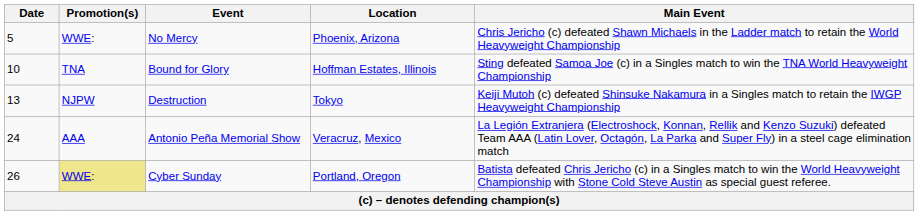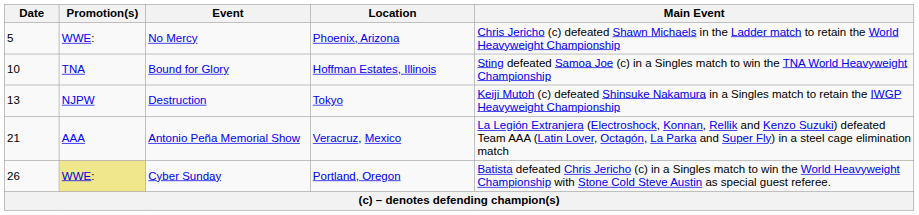 <table class="wikitable" style="width:100%;">
 <tr>
 <th width=5%>Date</th>
 <th width=5%>Promotion(s)</th>
 <th width=15%>Event</th>
 <th width=15%>Location</th>
 <th width=40%>Main Event</th>
 </tr>
 <tr>
 <td>5</td>
 <td><a href='#'>WWE</a>:<br></td>
 <td><a href='#'>No Mercy</a></td>
 <td><a href='#'>Phoenix, Arizona</a></td>
 <td><a href='#'>Chris Jericho</a> (c) defeated <a href='#'>Shawn Michaels</a> in the <a href='#'>Ladder match</a> to retain the <a href='#'>World Heavyweight Championship</a></td>
 </tr>
 <tr>
 <td>10</td>
 <td><a href='#'>TNA</a></td>
 <td><a href='#'>Bound for Glory</a></td>
 <td><a href='#'>Hoffman Estates, Illinois</a></td>
 <td><a href='#'>Sting</a> defeated <a href='#'>Samoa Joe</a> (c) in a Singles match to win the <a href='#'>TNA World Heavyweight Championship</a></td>
 </tr>
 <tr>
 <td>13</td>
 <td><a href='#'>NJPW</a></td>
 <td><a href='#'>Destruction</a></td>
 <td><a href='#'>Tokyo</a></td>
 <td><a href='#'>Keiji Mutoh</a> (c) defeated <a href='#'>Shinsuke Nakamura</a> in a Singles match to retain the <a href='#'>IWGP Heavyweight Championship</a></td>
 </tr>
 <tr>
-<td>24</td>
+<td>21</td>
 <td><a href='#'>AAA</a></td>
 <td><a href='#'>Antonio Peña Memorial Show</a></td>
 <td><a href='#'>Veracruz</a>, <a href='#'>Mexico</a></td>
 <td><a href='#'>La Legión Extranjera</a> (<a href='#'>Electroshock</a>, <a href='#'>Konnan</a>, <a href='#'>Rellik</a> and <a href='#'>Kenzo Suzuki</a>) defeated Team AAA (<a href='#'>Latin Lover</a>, <a href='#'>Octagón</a>, <a href='#'>La Parka</a> and <a href='#'>Super Fly</a>) in a steel cage elimination match</td>
 </tr>
 <tr>
 <td>26</td>
 <td style="background: khaki;"><a href='#'>WWE</a>:<br></td>
 <td><a href='#'>Cyber Sunday</a></td>
 <td><a href='#'>Portland, Oregon</a></td>
 <td><a href='#'>Batista</a> defeated <a href='#'>Chris Jericho</a> (c) in a Singles match to win the <a href='#'>World Heavyweight Championship</a> with <a href='#'>Stone Cold Steve Austin</a> as special guest referee.</td>
 </tr>
 <tr>
 <th colspan="6">(c) – denotes defending champion(s)</th>
 </tr>
 </table>
